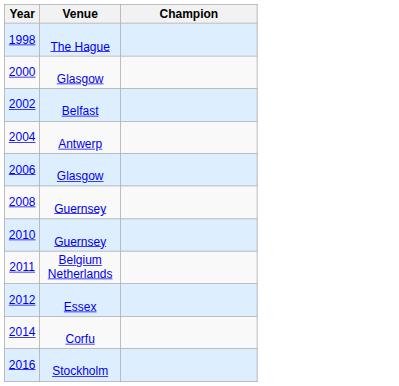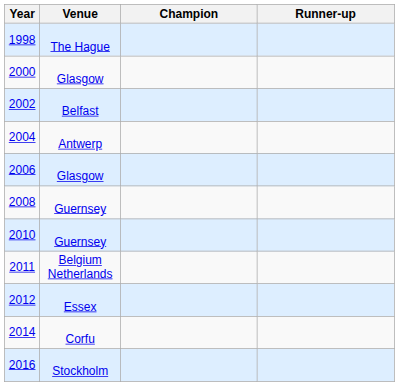 <table class="wikitable">
 <tr>
 <th width=40>Year</th>
 <th width=100>Venue</th>
 <th width=175>Champion</th>
+<th width=175>Runner-up</th>
 </tr>
 <tr align="center" style="background:#ddeeff">
 <td><a href='#'>1998</a></td>
 <td><br><a href='#'>The Hague</a></td>
+<td></td>
 <td></td>
 </tr>
 <tr align="center">
 <td><a href='#'>2000</a></td>
 <td><br><a href='#'>Glasgow</a></td>
 <td></td>
+<td></td>
 </tr>
 <tr align="center" style="background:#ddeeff">
 <td><a href='#'>2002</a></td>
 <td><br><a href='#'>Belfast</a></td>
+<td></td>
 <td></td>
 </tr>
 <tr align="center">
 <td><a href='#'>2004</a></td>
 <td><br><a href='#'>Antwerp</a></td>
 <td></td>
+<td></td>
 </tr>
 <tr align="center" style="background:#ddeeff">
 <td><a href='#'>2006</a></td>
 <td><br><a href='#'>Glasgow</a></td>
+<td></td>
 <td></td>
 </tr>
 <tr align="center">
 <td><a href='#'>2008</a></td>
 <td><br><a href='#'>Guernsey</a></td>
 <td></td>
+<td></td>
 </tr>
 <tr align="center" style="background:#ddeeff">
 <td><a href='#'>2010</a></td>
 <td><br><a href='#'>Guernsey</a></td>
+<td></td>
 <td></td>
 </tr>
 <tr align="center">
 <td><a href='#'>2011</a></td>
 <td> <a href='#'>Belgium</a><br> <a href='#'>Netherlands</a></td>
 <td></td>
+<td></td>
 </tr>
 <tr align="center" style="background:#ddeeff">
 <td><a href='#'>2012</a></td>
 <td><br><a href='#'>Essex</a></td>
+<td></td>
 <td></td>
 </tr>
 <tr align="center">
 <td><a href='#'>2014</a></td>
 <td><br><a href='#'>Corfu</a></td>
 <td></td>
+<td></td>
 </tr>
 <tr align="center" style="background:#ddeeff">
 <td><a href='#'>2016</a></td>
 <td><br><a href='#'>Stockholm</a></td>
 <td></td>
+<td></td>
 </tr>
 </table>
